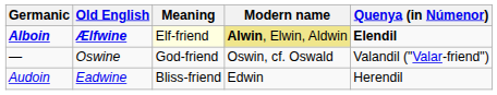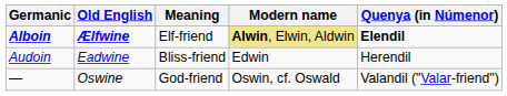 <table style="margin-left: auto; margin-right: auto; border: none;" class="wikitable">
 <tr>
 <th>Germanic</th>
 <th><a href='#'>Old English</a></th>
 <th>Meaning</th>
 <th>Modern name</th>
 <th><a href='#'>Quenya</a> (in <a href='#'>Númenor</a>)</th>
 </tr>
 <tr>
 <td><strong><em><a href='#'>Alboin</a></em></strong></td>
 <td><strong><em><a href='#'>Ælfwine</a></em></strong></td>
-<td style="background: lightyellow;">Elf-friend</td>
+<td>Elf-friend</td>
 <td style="background: khaki;"><strong>Alwin</strong>, Elwin, Aldwin</td>
 <td><strong>Elendil</strong></td>
+</tr>
+<tr>
+<td><em><a href='#'>Audoin</a></em></td>
+<td><em><a href='#'>Eadwine</a></em></td>
+<td>Bliss-friend</td>
+<td>Edwin</td>
+<td>Herendil</td>
 </tr>
 <tr>
 <td>—</td>
 <td><em>Oswine</em></td>
 <td>God-friend</td>
 <td>Oswin, cf. Oswald</td>
 <td>Valandil ("<a href='#'>Valar</a>-friend")</td>
 </tr>
-<tr>
-<td><em><a href='#'>Audoin</a></em></td>
-<td><em><a href='#'>Eadwine</a></em></td>
-<td>Bliss-friend</td>
-<td>Edwin</td>
-<td>Herendil</td>
-</tr>
 </table>
